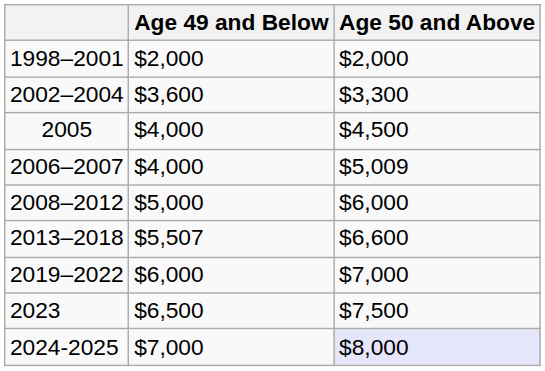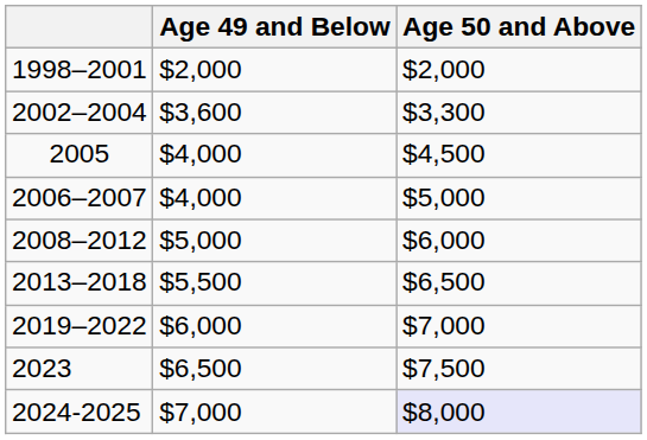 <table class="wikitable">
 <tr>
 <th></th>
 <th>Age 49 and Below</th>
 <th>Age 50 and Above</th>
 </tr>
 <tr>
 <td style="text-align: center">1998–2001</td>
 <td>$2,000</td>
 <td>$2,000</td>
 </tr>
 <tr>
 <td style="text-align: center">2002–2004</td>
 <td>$3,600</td>
 <td>$3,300</td>
 </tr>
 <tr>
 <td style="text-align: center">2005</td>
 <td>$4,000</td>
 <td>$4,500</td>
 </tr>
 <tr>
 <td>2006–2007</td>
 <td>$4,000</td>
-<td>$5,009</td>
+<td>$5,000</td>
 </tr>
 <tr>
 <td>2008–2012</td>
 <td>$5,000</td>
 <td>$6,000</td>
 </tr>
 <tr>
 <td>2013–2018</td>
-<td>$5,507</td>
-<td>$6,600</td>
+<td>$5,500</td>
+<td>$6,500</td>
 </tr>
 <tr>
 <td>2019–2022</td>
 <td>$6,000</td>
 <td>$7,000</td>
 </tr>
 <tr>
 <td>2023</td>
 <td>$6,500</td>
 <td>$7,500</td>
 </tr>
 <tr>
 <td>2024-2025</td>
 <td>$7,000</td>
 <td style="background: lavender;">$8,000</td>
 </tr>
 </table>
